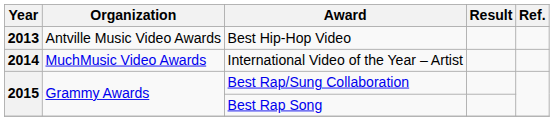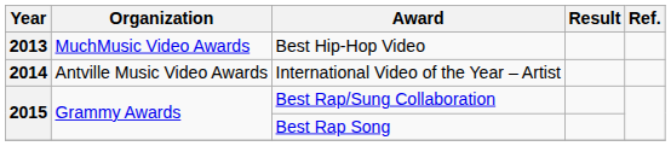 <table class="wikitable plainrowheaders sortable">
 <tr>
 <th scope="col">Year</th>
 <th scope="col">Organization</th>
 <th scope="col">Award</th>
 <th scope="col">Result</th>
 <th scope="col" class="unsortable">Ref.</th>
 </tr>
 <tr>
 <th scope="row">2013</th>
-<td>Antville Music Video Awards</td>
+<td><a href='#'>MuchMusic Video Awards</a></td>
 <td>Best Hip-Hop Video</td>
 <td></td>
 <td style="text-align:center;"></td>
 </tr>
 <tr>
 <th scope="row">2014</th>
-<td><a href='#'>MuchMusic Video Awards</a></td>
+<td>Antville Music Video Awards</td>
 <td>International Video of the Year – Artist</td>
 <td></td>
 <td style="text-align:center;"></td>
 </tr>
 <tr>
 <th scope="row" rowspan="2">2015</th>
 <td rowspan="2"><a href='#'>Grammy Awards</a></td>
 <td><a href='#'>Best Rap/Sung Collaboration</a></td>
 <td></td>
 <td rowspan="2" align="center"></td>
 </tr>
 <tr>
 <td><a href='#'>Best Rap Song</a></td>
 <td></td>
 </tr>
 <tr>
 </tr>
 </table>
